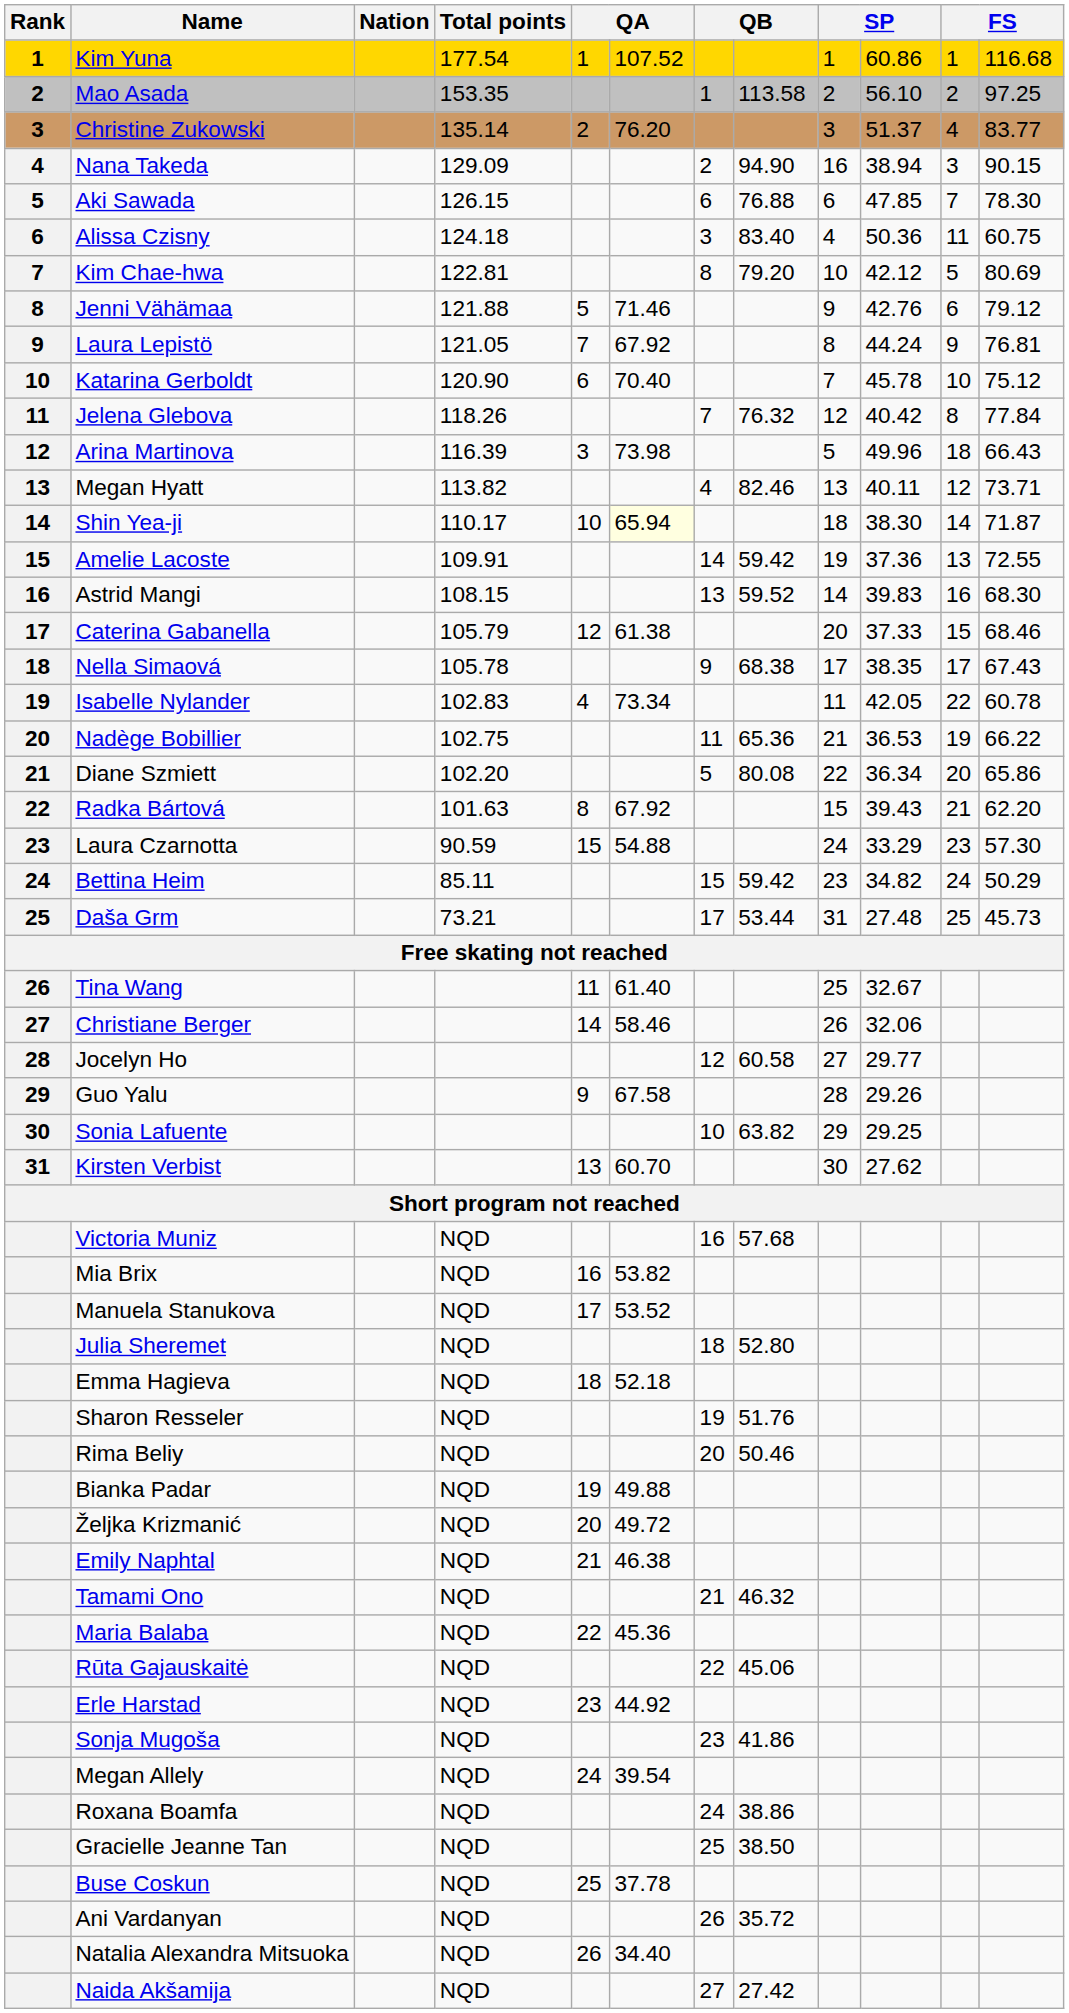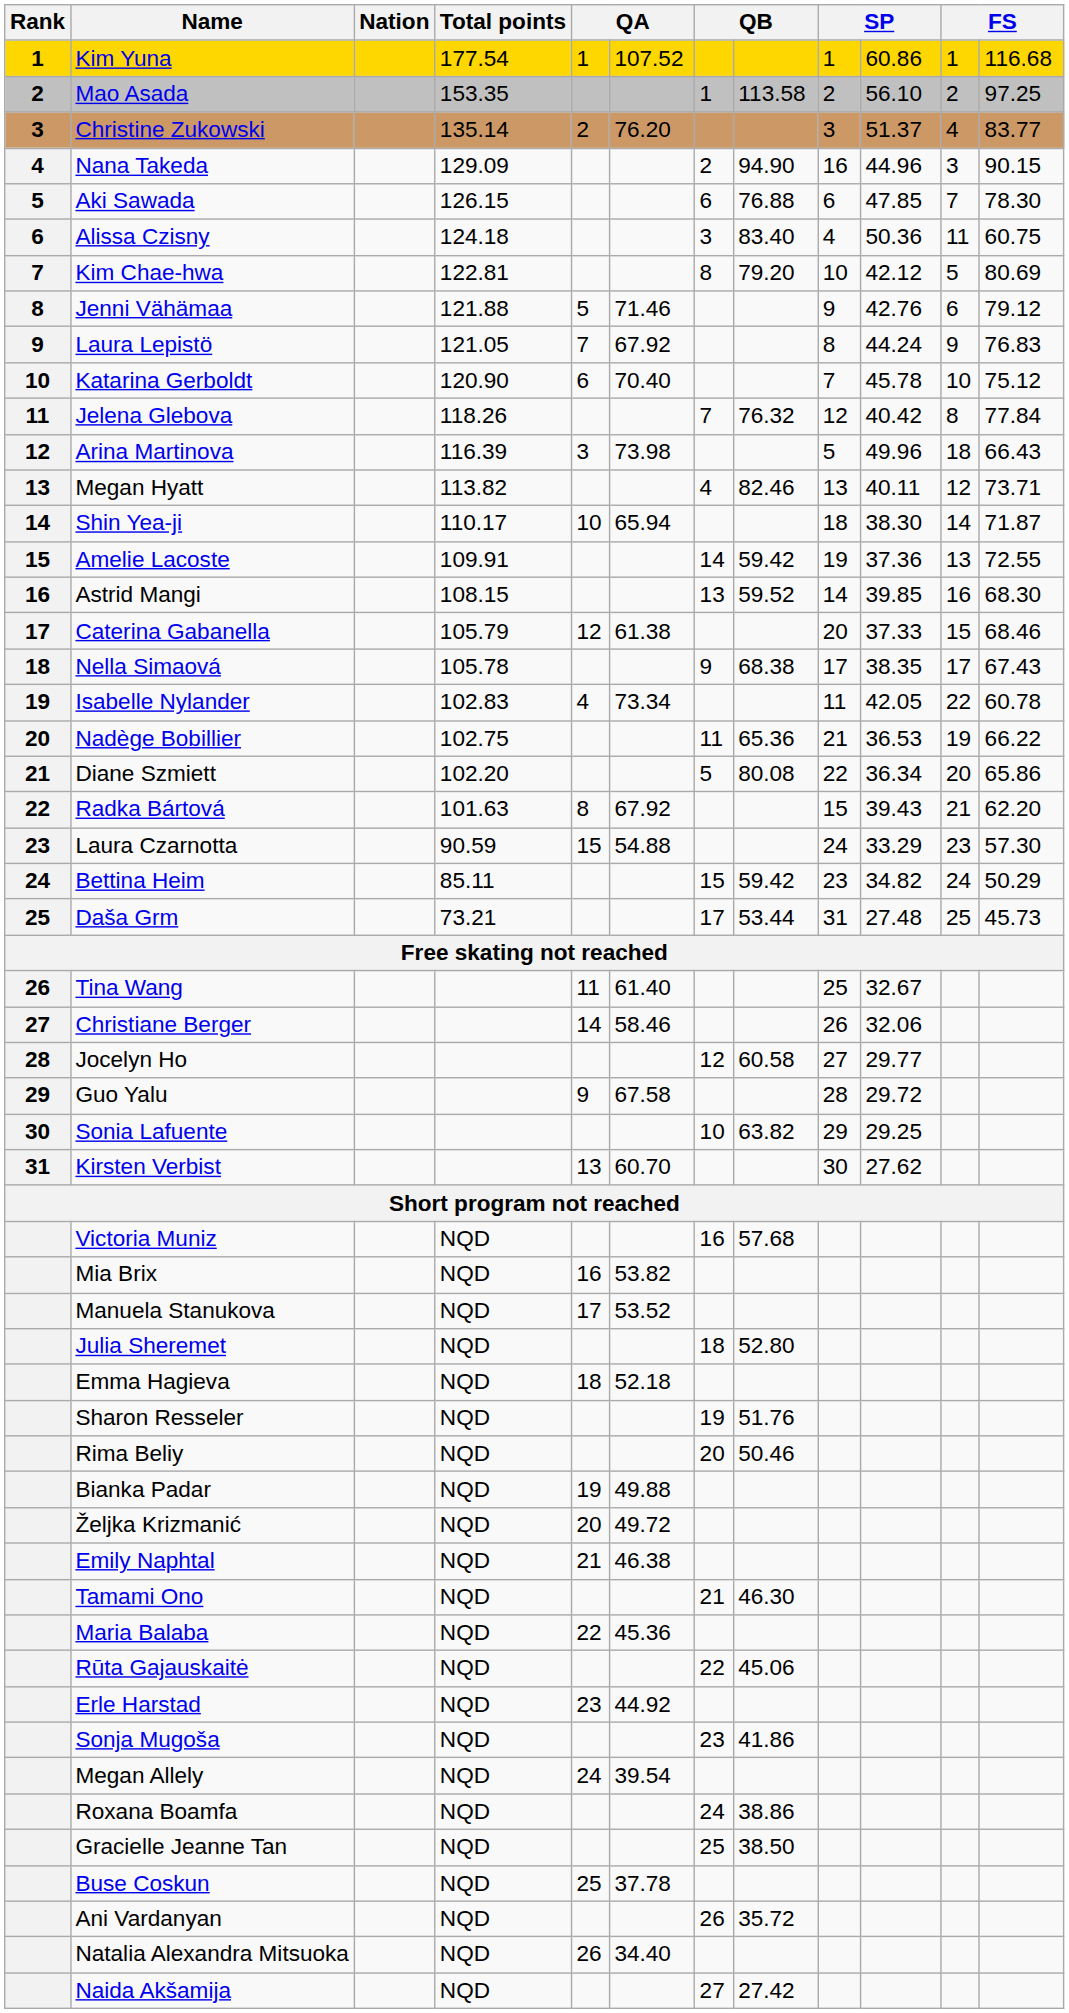 <table class="wikitable">
 <tr>
 <th>Rank</th>
 <th>Name</th>
 <th>Nation</th>
 <th>Total points</th>
 <th colspan="2" width="80px">QA</th>
 <th colspan="2" width="80px">QB</th>
 <th colspan="2" width="80px"><a href='#'>SP</a></th>
 <th colspan="2" width="80px"><a href='#'>FS</a></th>
 </tr>
 <tr bgcolor=gold>
 <td align=center><strong>1</strong></td>
 <td><a href='#'>Kim Yuna</a></td>
 <td></td>
 <td>177.54</td>
 <td>1</td>
 <td>107.52</td>
 <td></td>
 <td></td>
 <td>1</td>
 <td>60.86</td>
 <td>1</td>
 <td>116.68</td>
 </tr>
 <tr bgcolor=silver>
 <td align=center><strong>2</strong></td>
 <td><a href='#'>Mao Asada</a></td>
 <td></td>
 <td>153.35</td>
 <td></td>
 <td></td>
 <td>1</td>
 <td>113.58</td>
 <td>2</td>
 <td>56.10</td>
 <td>2</td>
 <td>97.25</td>
 </tr>
 <tr bgcolor=cc9966>
 <td align=center><strong>3</strong></td>
 <td><a href='#'>Christine Zukowski</a></td>
 <td></td>
 <td>135.14</td>
 <td>2</td>
 <td>76.20</td>
 <td></td>
 <td></td>
 <td>3</td>
 <td>51.37</td>
 <td>4</td>
 <td>83.77</td>
 </tr>
 <tr>
 <th>4</th>
 <td><a href='#'>Nana Takeda</a></td>
 <td></td>
 <td>129.09</td>
 <td></td>
 <td></td>
 <td>2</td>
 <td>94.90</td>
 <td>16</td>
-<td>38.94</td>
+<td>44.96</td>
 <td>3</td>
 <td>90.15</td>
 </tr>
 <tr>
 <th>5</th>
 <td><a href='#'>Aki Sawada</a></td>
 <td></td>
 <td>126.15</td>
 <td></td>
 <td></td>
 <td>6</td>
 <td>76.88</td>
 <td>6</td>
 <td>47.85</td>
 <td>7</td>
 <td>78.30</td>
 </tr>
 <tr>
 <th>6</th>
 <td><a href='#'>Alissa Czisny</a></td>
 <td></td>
 <td>124.18</td>
 <td></td>
 <td></td>
 <td>3</td>
 <td>83.40</td>
 <td>4</td>
 <td>50.36</td>
 <td>11</td>
 <td>60.75</td>
 </tr>
 <tr>
 <th>7</th>
 <td><a href='#'>Kim Chae-hwa</a></td>
 <td></td>
 <td>122.81</td>
 <td></td>
 <td></td>
 <td>8</td>
 <td>79.20</td>
 <td>10</td>
 <td>42.12</td>
 <td>5</td>
 <td>80.69</td>
 </tr>
 <tr>
 <th>8</th>
 <td><a href='#'>Jenni Vähämaa</a></td>
 <td></td>
 <td>121.88</td>
 <td>5</td>
 <td>71.46</td>
 <td></td>
 <td></td>
 <td>9</td>
 <td>42.76</td>
 <td>6</td>
 <td>79.12</td>
 </tr>
 <tr>
 <th>9</th>
 <td><a href='#'>Laura Lepistö</a></td>
 <td></td>
 <td>121.05</td>
 <td>7</td>
 <td>67.92</td>
 <td></td>
 <td></td>
 <td>8</td>
 <td>44.24</td>
 <td>9</td>
-<td>76.81</td>
+<td>76.83</td>
 </tr>
 <tr>
 <th>10</th>
 <td><a href='#'>Katarina Gerboldt</a></td>
 <td></td>
 <td>120.90</td>
 <td>6</td>
 <td>70.40</td>
 <td></td>
 <td></td>
 <td>7</td>
 <td>45.78</td>
 <td>10</td>
 <td>75.12</td>
 </tr>
 <tr>
 <th>11</th>
 <td><a href='#'>Jelena Glebova</a></td>
 <td></td>
 <td>118.26</td>
 <td></td>
 <td></td>
 <td>7</td>
 <td>76.32</td>
 <td>12</td>
 <td>40.42</td>
 <td>8</td>
 <td>77.84</td>
 </tr>
 <tr>
 <th>12</th>
 <td><a href='#'>Arina Martinova</a></td>
 <td></td>
 <td>116.39</td>
 <td>3</td>
 <td>73.98</td>
 <td></td>
 <td></td>
 <td>5</td>
 <td>49.96</td>
 <td>18</td>
 <td>66.43</td>
 </tr>
 <tr>
 <th>13</th>
 <td>Megan Hyatt</td>
 <td></td>
 <td>113.82</td>
 <td></td>
 <td></td>
 <td>4</td>
 <td>82.46</td>
 <td>13</td>
 <td>40.11</td>
 <td>12</td>
 <td>73.71</td>
 </tr>
 <tr>
 <th>14</th>
 <td><a href='#'>Shin Yea-ji</a></td>
 <td></td>
 <td>110.17</td>
 <td>10</td>
-<td style="background: lightyellow;">65.94</td>
+<td>65.94</td>
 <td></td>
 <td></td>
 <td>18</td>
 <td>38.30</td>
 <td>14</td>
 <td>71.87</td>
 </tr>
 <tr>
 <th>15</th>
 <td><a href='#'>Amelie Lacoste</a></td>
 <td></td>
 <td>109.91</td>
 <td></td>
 <td></td>
 <td>14</td>
 <td>59.42</td>
 <td>19</td>
 <td>37.36</td>
 <td>13</td>
 <td>72.55</td>
 </tr>
 <tr>
 <th>16</th>
 <td>Astrid Mangi</td>
 <td></td>
 <td>108.15</td>
 <td></td>
 <td></td>
 <td>13</td>
 <td>59.52</td>
 <td>14</td>
-<td>39.83</td>
+<td>39.85</td>
 <td>16</td>
 <td>68.30</td>
 </tr>
 <tr>
 <th>17</th>
 <td><a href='#'>Caterina Gabanella</a></td>
 <td></td>
 <td>105.79</td>
 <td>12</td>
 <td>61.38</td>
 <td></td>
 <td></td>
 <td>20</td>
 <td>37.33</td>
 <td>15</td>
 <td>68.46</td>
 </tr>
 <tr>
 <th>18</th>
 <td><a href='#'>Nella Simaová</a></td>
 <td></td>
 <td>105.78</td>
 <td></td>
 <td></td>
 <td>9</td>
 <td>68.38</td>
 <td>17</td>
 <td>38.35</td>
 <td>17</td>
 <td>67.43</td>
 </tr>
 <tr>
 <th>19</th>
 <td><a href='#'>Isabelle Nylander</a></td>
 <td></td>
 <td>102.83</td>
 <td>4</td>
 <td>73.34</td>
 <td></td>
 <td></td>
 <td>11</td>
 <td>42.05</td>
 <td>22</td>
 <td>60.78</td>
 </tr>
 <tr>
 <th>20</th>
 <td><a href='#'>Nadège Bobillier</a></td>
 <td></td>
 <td>102.75</td>
 <td></td>
 <td></td>
 <td>11</td>
 <td>65.36</td>
 <td>21</td>
 <td>36.53</td>
 <td>19</td>
 <td>66.22</td>
 </tr>
 <tr>
 <th>21</th>
 <td>Diane Szmiett</td>
 <td></td>
 <td>102.20</td>
 <td></td>
 <td></td>
 <td>5</td>
 <td>80.08</td>
 <td>22</td>
 <td>36.34</td>
 <td>20</td>
 <td>65.86</td>
 </tr>
 <tr>
 <th>22</th>
 <td><a href='#'>Radka Bártová</a></td>
 <td></td>
 <td>101.63</td>
 <td>8</td>
 <td>67.92</td>
 <td></td>
 <td></td>
 <td>15</td>
 <td>39.43</td>
 <td>21</td>
 <td>62.20</td>
 </tr>
 <tr>
 <th>23</th>
 <td>Laura Czarnotta</td>
 <td></td>
 <td>90.59</td>
 <td>15</td>
 <td>54.88</td>
 <td></td>
 <td></td>
 <td>24</td>
 <td>33.29</td>
 <td>23</td>
 <td>57.30</td>
 </tr>
 <tr>
 <th>24</th>
 <td><a href='#'>Bettina Heim</a></td>
 <td></td>
 <td>85.11</td>
 <td></td>
 <td></td>
 <td>15</td>
 <td>59.42</td>
 <td>23</td>
 <td>34.82</td>
 <td>24</td>
 <td>50.29</td>
 </tr>
 <tr>
 <th>25</th>
 <td><a href='#'>Daša Grm</a></td>
 <td></td>
 <td>73.21</td>
 <td></td>
 <td></td>
 <td>17</td>
 <td>53.44</td>
 <td>31</td>
 <td>27.48</td>
 <td>25</td>
 <td>45.73</td>
 </tr>
 <tr>
 <th colspan=12>Free skating not reached</th>
 </tr>
 <tr>
 <th>26</th>
 <td><a href='#'>Tina Wang</a></td>
 <td></td>
 <td></td>
 <td>11</td>
 <td>61.40</td>
 <td></td>
 <td></td>
 <td>25</td>
 <td>32.67</td>
 <td></td>
 <td></td>
 </tr>
 <tr>
 <th>27</th>
 <td><a href='#'>Christiane Berger</a></td>
 <td></td>
 <td></td>
 <td>14</td>
 <td>58.46</td>
 <td></td>
 <td></td>
 <td>26</td>
 <td>32.06</td>
 <td></td>
 <td></td>
 </tr>
 <tr>
 <th>28</th>
 <td>Jocelyn Ho</td>
 <td></td>
 <td></td>
 <td></td>
 <td></td>
 <td>12</td>
 <td>60.58</td>
 <td>27</td>
 <td>29.77</td>
 <td></td>
 <td></td>
 </tr>
 <tr>
 <th>29</th>
 <td>Guo Yalu</td>
 <td></td>
 <td></td>
 <td>9</td>
 <td>67.58</td>
 <td></td>
 <td></td>
 <td>28</td>
-<td>29.26</td>
+<td>29.72</td>
 <td></td>
 <td></td>
 </tr>
 <tr>
 <th>30</th>
 <td><a href='#'>Sonia Lafuente</a></td>
 <td></td>
 <td></td>
 <td></td>
 <td></td>
 <td>10</td>
 <td>63.82</td>
 <td>29</td>
 <td>29.25</td>
 <td></td>
 <td></td>
 </tr>
 <tr>
 <th>31</th>
 <td><a href='#'>Kirsten Verbist</a></td>
 <td></td>
 <td></td>
 <td>13</td>
 <td>60.70</td>
 <td></td>
 <td></td>
 <td>30</td>
 <td>27.62</td>
 <td></td>
 <td></td>
 </tr>
 <tr>
 <th colspan=12>Short program not reached</th>
 </tr>
 <tr>
 <th></th>
 <td><a href='#'>Victoria Muniz</a></td>
 <td></td>
 <td>NQD</td>
 <td></td>
 <td></td>
 <td>16</td>
 <td>57.68</td>
 <td></td>
 <td></td>
 <td></td>
 <td></td>
 </tr>
 <tr>
 <th></th>
 <td>Mia Brix</td>
 <td></td>
 <td>NQD</td>
 <td>16</td>
 <td>53.82</td>
 <td></td>
 <td></td>
 <td></td>
 <td></td>
 <td></td>
 <td></td>
 </tr>
 <tr>
 <th></th>
 <td>Manuela Stanukova</td>
 <td></td>
 <td>NQD</td>
 <td>17</td>
 <td>53.52</td>
 <td></td>
 <td></td>
 <td></td>
 <td></td>
 <td></td>
 <td></td>
 </tr>
 <tr>
 <th></th>
 <td><a href='#'>Julia Sheremet</a></td>
 <td></td>
 <td>NQD</td>
 <td></td>
 <td></td>
 <td>18</td>
 <td>52.80</td>
 <td></td>
 <td></td>
 <td></td>
 <td></td>
 </tr>
 <tr>
 <th></th>
 <td>Emma Hagieva</td>
 <td></td>
 <td>NQD</td>
 <td>18</td>
 <td>52.18</td>
 <td></td>
 <td></td>
 <td></td>
 <td></td>
 <td></td>
 <td></td>
 </tr>
 <tr>
 <th></th>
 <td>Sharon Resseler</td>
 <td></td>
 <td>NQD</td>
 <td></td>
 <td></td>
 <td>19</td>
 <td>51.76</td>
 <td></td>
 <td></td>
 <td></td>
 <td></td>
 </tr>
 <tr>
 <th></th>
 <td>Rima Beliy</td>
 <td></td>
 <td>NQD</td>
 <td></td>
 <td></td>
 <td>20</td>
 <td>50.46</td>
 <td></td>
 <td></td>
 <td></td>
 <td></td>
 </tr>
 <tr>
 <th></th>
 <td>Bianka Padar</td>
 <td></td>
 <td>NQD</td>
 <td>19</td>
 <td>49.88</td>
 <td></td>
 <td></td>
 <td></td>
 <td></td>
 <td></td>
 <td></td>
 </tr>
 <tr>
 <th></th>
 <td>Željka Krizmanić</td>
 <td></td>
 <td>NQD</td>
 <td>20</td>
 <td>49.72</td>
 <td></td>
 <td></td>
 <td></td>
 <td></td>
 <td></td>
 <td></td>
 </tr>
 <tr>
 <th></th>
 <td><a href='#'>Emily Naphtal</a></td>
 <td></td>
 <td>NQD</td>
 <td>21</td>
 <td>46.38</td>
 <td></td>
 <td></td>
 <td></td>
 <td></td>
 <td></td>
 <td></td>
 </tr>
 <tr>
 <th></th>
 <td><a href='#'>Tamami Ono</a></td>
 <td></td>
 <td>NQD</td>
 <td></td>
 <td></td>
 <td>21</td>
-<td>46.32</td>
+<td>46.30</td>
 <td></td>
 <td></td>
 <td></td>
 <td></td>
 </tr>
 <tr>
 <th></th>
 <td><a href='#'>Maria Balaba</a></td>
 <td></td>
 <td>NQD</td>
 <td>22</td>
 <td>45.36</td>
 <td></td>
 <td></td>
 <td></td>
 <td></td>
 <td></td>
 <td></td>
 </tr>
 <tr>
 <th></th>
 <td><a href='#'>Rūta Gajauskaitė</a></td>
 <td></td>
 <td>NQD</td>
 <td></td>
 <td></td>
 <td>22</td>
 <td>45.06</td>
 <td></td>
 <td></td>
 <td></td>
 <td></td>
 </tr>
 <tr>
 <th></th>
 <td><a href='#'>Erle Harstad</a></td>
 <td></td>
 <td>NQD</td>
 <td>23</td>
 <td>44.92</td>
 <td></td>
 <td></td>
 <td></td>
 <td></td>
 <td></td>
 <td></td>
 </tr>
 <tr>
 <th></th>
 <td><a href='#'>Sonja Mugoša</a></td>
 <td></td>
 <td>NQD</td>
 <td></td>
 <td></td>
 <td>23</td>
 <td>41.86</td>
 <td></td>
 <td></td>
 <td></td>
 <td></td>
 </tr>
 <tr>
 <th></th>
 <td>Megan Allely</td>
 <td></td>
 <td>NQD</td>
 <td>24</td>
 <td>39.54</td>
 <td></td>
 <td></td>
 <td></td>
 <td></td>
 <td></td>
 <td></td>
 </tr>
 <tr>
 <th></th>
 <td>Roxana Boamfa</td>
 <td></td>
 <td>NQD</td>
 <td></td>
 <td></td>
 <td>24</td>
 <td>38.86</td>
 <td></td>
 <td></td>
 <td></td>
 <td></td>
 </tr>
 <tr>
 <th></th>
 <td>Gracielle Jeanne Tan</td>
 <td></td>
 <td>NQD</td>
 <td></td>
 <td></td>
 <td>25</td>
 <td>38.50</td>
 <td></td>
 <td></td>
 <td></td>
 <td></td>
 </tr>
 <tr>
 <th></th>
 <td><a href='#'>Buse Coskun</a></td>
 <td></td>
 <td>NQD</td>
 <td>25</td>
 <td>37.78</td>
 <td></td>
 <td></td>
 <td></td>
 <td></td>
 <td></td>
 <td></td>
 </tr>
 <tr>
 <th></th>
 <td>Ani Vardanyan</td>
 <td></td>
 <td>NQD</td>
 <td></td>
 <td></td>
 <td>26</td>
 <td>35.72</td>
 <td></td>
 <td></td>
 <td></td>
 <td></td>
 </tr>
 <tr>
 <th></th>
 <td>Natalia Alexandra Mitsuoka</td>
 <td></td>
 <td>NQD</td>
 <td>26</td>
 <td>34.40</td>
 <td></td>
 <td></td>
 <td></td>
 <td></td>
 <td></td>
 <td></td>
 </tr>
 <tr>
 <th></th>
 <td><a href='#'>Naida Akšamija</a></td>
 <td></td>
 <td>NQD</td>
 <td></td>
 <td></td>
 <td>27</td>
 <td>27.42</td>
 <td></td>
 <td></td>
 <td></td>
 <td></td>
 </tr>
 </table>
